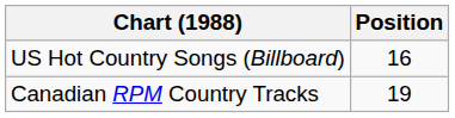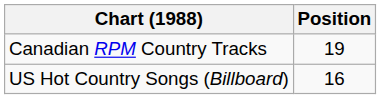 <table class="wikitable">
 <tr>
 <th>Chart (1988)</th>
 <th>Position</th>
 </tr>
 <tr>
+<td align="left">Canadian <em><a href='#'>RPM</a></em> Country Tracks</td>
+<td align="center">19</td>
+</tr>
+<tr>
 <td>US Hot Country Songs (<em>Billboard</em>)</td>
 <td align="center">16</td>
 </tr>
-<tr>
-<td align="left">Canadian <em><a href='#'>RPM</a></em> Country Tracks</td>
-<td align="center">19</td>
-</tr>
 </table>
